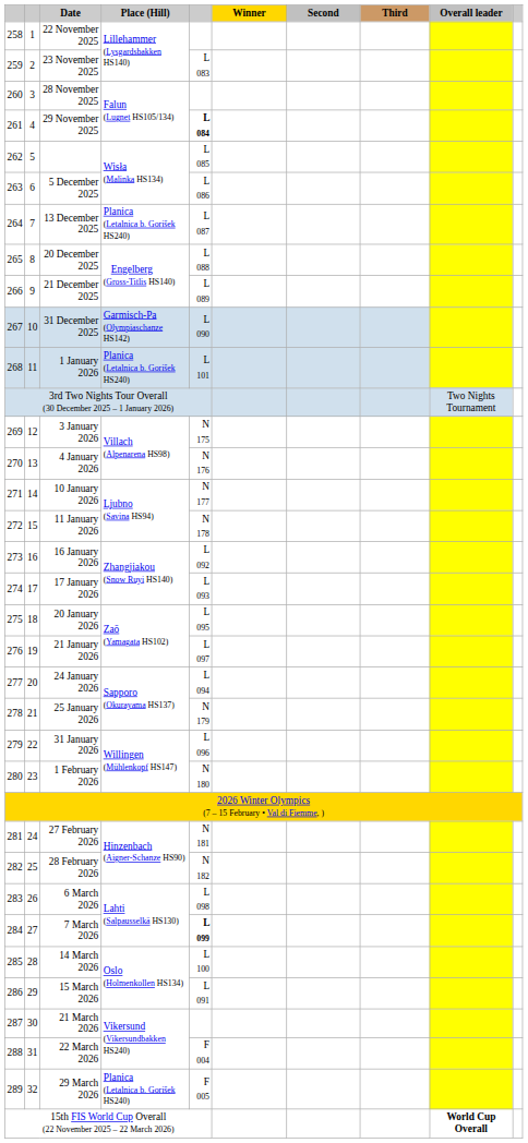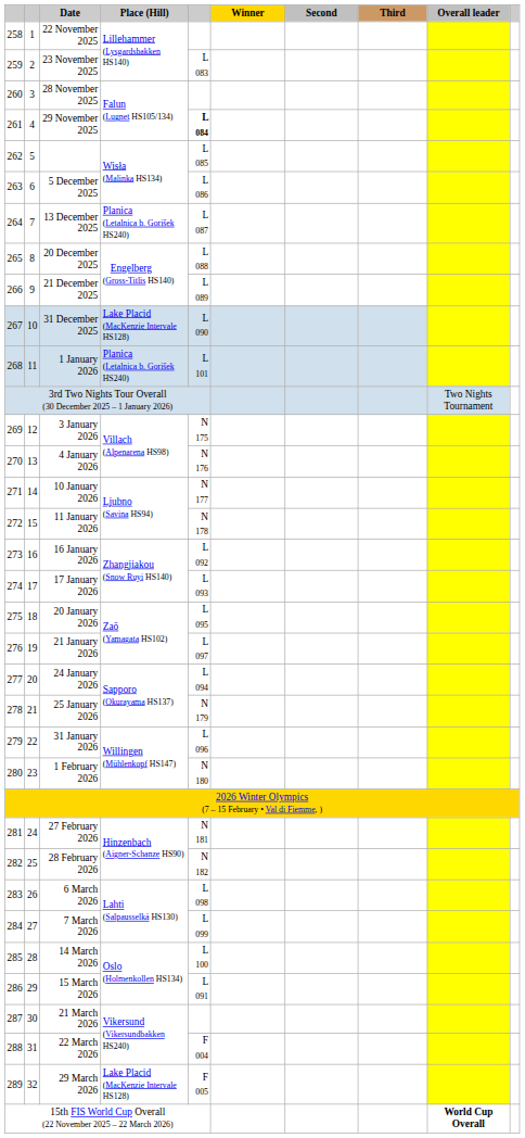 <table class="wikitable plainrowheaders" style="background:#fff; font-size:86%; width:112%; line-height:16px; border:grey solid 1px; border-collapse:collapse;">
 <tr>
 <th scope="col" style="background:#ccc; width=30 px;"></th>
 <th scope="col" style="background:#ccc; width=30 px;"></th>
 <th scope="col" style="background:#ccc; width:110px;">Date</th>
 <th scope="col" style="background:#ccc; width:170px;">Place (Hill)</th>
 <th scope="col" style="background:#ccc; width:35px;"></th>
 <th scope="col" style="background:gold; width:190px;">Winner</th>
 <th scope="col" style="background:silver; width:190px;">Second</th>
 <th scope="col" style="background:#c96; width:190px;">Third</th>
 <th scope="col" style="background:silver; width:180px;">Overall leader</th>
 <th scope="col" style="background:#ccc; width:20px;"></th>
 </tr>
 <tr>
 <td align="center">258</td>
 <td align="center">1</td>
 <td align="right">22 November 2025</td>
 <td rowspan="2"> <a href='#'>Lillehammer</a><br><small>(<a href='#'>Lysgardsbakken</a> HS140)</small></td>
 <td align="right"></td>
 <td></td>
 <td></td>
 <td></td>
 <td bgcolor=yellow></td>
 <td></td>
 </tr>
 <tr>
 <td align="center">259</td>
 <td align="center">2</td>
 <td align="right">23 November 2025</td>
 <td align="right">L <sub>083</sub></td>
 <td></td>
 <td></td>
 <td></td>
 <td bgcolor=yellow></td>
 <td></td>
 </tr>
 <tr>
 <td align="center">260</td>
 <td align="center">3</td>
 <td align="right">28 November 2025</td>
 <td rowspan=2> <a href='#'>Falun</a><br><small>(<a href='#'>Lugnet</a> HS105/134)</small></td>
 <td align="right"></td>
 <td></td>
 <td></td>
 <td></td>
 <td bgcolor=yellow></td>
 <td></td>
 </tr>
 <tr>
 <td align="center">261</td>
 <td align="center">4</td>
 <td align="right">29 November 2025</td>
 <td align="right"><strong>L <sub>084</sub></strong></td>
 <td></td>
 <td></td>
 <td></td>
 <td bgcolor=yellow></td>
 <td></td>
 </tr>
 <tr>
 <td align="center">262</td>
 <td align="center">5</td>
 <td align="right"></td>
 <td rowspan="2"> <a href='#'>Wisła</a><br><small>(<a href='#'>Malinka</a> HS134)</small></td>
 <td align="right">L <sub>085</sub></td>
 <td></td>
 <td></td>
 <td></td>
 <td bgcolor=yellow></td>
 <td></td>
 </tr>
 <tr>
 <td align="center">263</td>
 <td align="center">6</td>
 <td align="right">5 December 2025</td>
 <td align="right">L <sub>086</sub></td>
 <td></td>
 <td></td>
 <td></td>
 <td bgcolor=yellow></td>
 <td></td>
 </tr>
 <tr>
 <td align="center">264</td>
 <td align="center">7</td>
 <td align="right">13 December 2025</td>
 <td> <a href='#'>Planica</a><br><small>(<a href='#'>Letalnica b. Gorišek</a> HS240)</small></td>
 <td align="right">L <sub>087</sub></td>
 <td></td>
 <td></td>
 <td></td>
 <td bgcolor=yellow></td>
 <td></td>
 </tr>
 <tr>
 <td align="center">265</td>
 <td align="center">8</td>
 <td align="right">20 December 2025</td>
 <td rowspan="2">   <a href='#'>Engelberg</a><br><small>(<a href='#'>Gross-Titlis</a> HS140)</small></td>
 <td align="right">L <sub>088</sub></td>
 <td></td>
 <td></td>
 <td></td>
 <td bgcolor=yellow></td>
 <td></td>
 </tr>
 <tr>
 <td align="center">266</td>
 <td align="center">9</td>
 <td align="right">21 December 2025</td>
 <td align="right">L <sub>089</sub></td>
 <td></td>
 <td></td>
 <td></td>
 <td bgcolor=yellow></td>
 <td></td>
 </tr>
 <tr bgcolor=#d0e0ed>
 <td align="center">267</td>
 <td align="center">10</td>
 <td align="right">31 December 2025</td>
-<td> <a href='#'>Garmisch-Pa</a><br><small>(<a href='#'>Olympiaschanze</a> HS142)</small></td>
+<td> <a href='#'>Lake Placid</a><br><small>(<a href='#'>MacKenzie Intervale</a> HS128)</small></td>
 <td align="right">L <sub>090</sub></td>
 <td></td>
 <td></td>
 <td></td>
 <td bgcolor=yellow></td>
 <td bgcolor=white></td>
 </tr>
 <tr bgcolor=#d0e0ed>
 <td align="center">268</td>
 <td align="center">11</td>
 <td align="right">1 January 2026</td>
 <td> <a href='#'>Planica</a><br><small>(<a href='#'>Letalnica b. Gorišek</a> HS240)</small></td>
 <td align="right">L <sub>101</sub></td>
 <td></td>
 <td></td>
 <td></td>
 <td bgcolor=yellow></td>
 <td bgcolor=white></td>
 </tr>
 <tr bgcolor=#d0e0ed>
 <td colspan="5" align="center">3rd Two Nights Tour Overall<br><small>(30 December 2025 – 1 January 2026)</small></td>
 <td></td>
 <td></td>
 <td></td>
 <td align=center>Two Nights Tournament</td>
 <td bgcolor=white></td>
 </tr>
 <tr>
 <td align="center">269</td>
 <td align="center">12</td>
 <td align="right">3 January 2026</td>
 <td rowspan="2"> <a href='#'>Villach</a><br><small>(<a href='#'>Alpenarena</a> HS98)</small></td>
 <td align="right">N <sub>175</sub></td>
 <td></td>
 <td></td>
 <td></td>
 <td bgcolor=yellow></td>
 <td></td>
 </tr>
 <tr>
 <td align="center">270</td>
 <td align="center">13</td>
 <td align="right">4 January 2026</td>
 <td align="right">N <sub>176</sub></td>
 <td></td>
 <td></td>
 <td></td>
 <td bgcolor=yellow></td>
 <td></td>
 </tr>
 <tr>
 <td align="center">271</td>
 <td align="center">14</td>
 <td align="right">10 January 2026</td>
 <td rowspan="2"> <a href='#'>Ljubno</a><br><small>(<a href='#'>Savina</a> HS94)</small></td>
 <td align="right">N <sub>177</sub></td>
 <td></td>
 <td></td>
 <td></td>
 <td bgcolor=yellow></td>
 <td></td>
 </tr>
 <tr>
 <td align="center">272</td>
 <td align="center">15</td>
 <td align="right">11 January 2026</td>
 <td align="right">N <sub>178</sub></td>
 <td></td>
 <td></td>
 <td></td>
 <td bgcolor=yellow></td>
 <td></td>
 </tr>
 <tr>
 <td align="center">273</td>
 <td align="center">16</td>
 <td align="right">16 January 2026</td>
 <td rowspan="2"> <a href='#'>Zhangjiakou</a><br> <small>(<a href='#'>Snow Ruyi</a> HS140)</small></td>
 <td align="right">L <sub>092</sub></td>
 <td></td>
 <td></td>
 <td></td>
 <td bgcolor=yellow></td>
 <td></td>
 </tr>
 <tr>
 <td align="center">274</td>
 <td align="center">17</td>
 <td align="right">17 January 2026</td>
 <td align="right">L <sub>093</sub></td>
 <td></td>
 <td></td>
 <td></td>
 <td bgcolor=yellow></td>
 <td></td>
 </tr>
 <tr>
 <td align="center">275</td>
 <td align="center">18</td>
 <td align="right">20 January 2026</td>
 <td rowspan="2"> <a href='#'>Zaō</a><br><small>(<a href='#'>Yamagata</a> HS102)</small></td>
 <td align="right">L <sub>095</sub></td>
 <td></td>
 <td></td>
 <td></td>
 <td bgcolor=yellow></td>
 <td></td>
 </tr>
 <tr>
 <td align="center">276</td>
 <td align="center">19</td>
 <td align="right">21 January 2026</td>
 <td align="right">L <sub>097</sub></td>
 <td></td>
 <td></td>
 <td></td>
 <td bgcolor=yellow></td>
 <td></td>
 </tr>
 <tr>
 <td align="center">277</td>
 <td align="center">20</td>
 <td align="right">24 January 2026</td>
 <td rowspan="2"> <a href='#'>Sapporo</a><br><small>(<a href='#'>Okurayama</a> HS137)</small></td>
 <td align=right>L <sub>094</sub></td>
 <td></td>
 <td></td>
 <td></td>
 <td bgcolor=yellow></td>
 <td></td>
 </tr>
 <tr>
 <td align="center">278</td>
 <td align="center">21</td>
 <td align="right">25 January 2026</td>
 <td align=right>N <sub>179</sub></td>
 <td></td>
 <td></td>
 <td></td>
 <td bgcolor=yellow></td>
 <td></td>
 </tr>
 <tr>
 <td align="center">279</td>
 <td align="center">22</td>
 <td align="right">31 January 2026</td>
 <td rowspan="2"> <a href='#'>Willingen</a><br><small>(<a href='#'>Mühlenkopf</a> HS147)</small></td>
 <td align="right">L <sub>096</sub></td>
 <td></td>
 <td></td>
 <td></td>
 <td bgcolor=yellow></td>
 <td></td>
 </tr>
 <tr>
 <td align="center">280</td>
 <td align="center">23</td>
 <td align="right">1 February 2026</td>
 <td align=right>N <sub>180</sub></td>
 <td></td>
 <td></td>
 <td></td>
 <td bgcolor=yellow></td>
 <td></td>
 </tr>
 <tr style="background:gold">
 <td align=center colspan=10> <a href='#'>2026 Winter Olympics</a><br><small>(7 – 15 February • <a href='#'>Val di Fiemme</a>, )</small></td>
 </tr>
 <tr>
 <td align="center">281</td>
 <td align="center">24</td>
 <td align="right">27 February 2026</td>
 <td rowspan="2"> <a href='#'>Hinzenbach</a><br><small>(<a href='#'>Aigner-Schanze</a> HS90)</small></td>
 <td align="right">N <sub>181</sub></td>
 <td></td>
 <td></td>
 <td></td>
 <td bgcolor=yellow></td>
 <td></td>
 </tr>
 <tr>
 <td align="center">282</td>
 <td align="center">25</td>
 <td align="right">28 February 2026</td>
 <td align="right">N <sub>182</sub></td>
 <td></td>
 <td></td>
 <td></td>
 <td bgcolor=yellow></td>
 <td></td>
 </tr>
 <tr>
 <td align="center">283</td>
 <td align="center">26</td>
 <td align="right">6 March 2026</td>
 <td rowspan=2> <a href='#'>Lahti</a><br><small>(<a href='#'>Salpausselkä</a> HS130)</small></td>
 <td align="right">L <sub>098</sub></td>
 <td></td>
 <td></td>
 <td></td>
 <td bgcolor=yellow></td>
 <td></td>
 </tr>
 <tr>
 <td align="center">284</td>
 <td align="center">27</td>
 <td align="right">7 March 2026</td>
-<td align="right"><strong>L <sub>099</sub></strong></td>
+<td align="right">L <sub>099</sub></td>
 <td></td>
 <td></td>
 <td></td>
 <td bgcolor=yellow></td>
 <td></td>
 </tr>
 <tr>
 <td align="center">285</td>
 <td align="center">28</td>
 <td align="right">14 March 2026</td>
 <td rowspan=2> <a href='#'>Oslo</a><br><small>(<a href='#'>Holmenkollen</a> HS134)</small></td>
 <td align="right">L <sub>100</sub></td>
 <td></td>
 <td></td>
 <td></td>
 <td bgcolor=yellow></td>
 <td></td>
 </tr>
 <tr>
 <td align="center">286</td>
 <td align="center">29</td>
 <td align="right">15 March 2026</td>
 <td align="right">L <sub>091</sub></td>
 <td></td>
 <td></td>
 <td></td>
 <td bgcolor=yellow></td>
 <td></td>
 </tr>
 <tr>
 <td align="center">287</td>
 <td align="center">30</td>
 <td align="right">21 March 2026</td>
 <td rowspan="2"> <a href='#'>Vikersund</a><br><small>(<a href='#'>Vikersundbakken</a> HS240)</small></td>
 <td align="right"></td>
 <td></td>
 <td></td>
 <td></td>
 <td bgcolor=yellow></td>
 <td></td>
 </tr>
 <tr>
 <td align="center">288</td>
 <td align="center">31</td>
 <td align="right">22 March 2026</td>
 <td align="right">F <sub>004</sub></td>
 <td></td>
 <td></td>
 <td></td>
 <td bgcolor=yellow></td>
 <td></td>
 </tr>
 <tr>
 <td align="center">289</td>
 <td align="center">32</td>
 <td align="right">29 March 2026</td>
-<td> <a href='#'>Planica</a><br><small>(<a href='#'>Letalnica b. Gorišek</a> HS240)</small></td>
+<td> <a href='#'>Lake Placid</a><br><small>(<a href='#'>MacKenzie Intervale</a> HS128)</small></td>
 <td align="right">F <sub>005</sub></td>
 <td></td>
 <td></td>
 <td></td>
 <td bgcolor=yellow></td>
 <td></td>
 </tr>
 <tr>
 <td colspan="5" align="center">15th <a href='#'>FIS World Cup</a> Overall<br><small>(22 November 2025 – 22 March 2026)</small></td>
 <td></td>
 <td></td>
 <td></td>
 <td align=center><strong>World Cup Overall</strong></td>
 <td></td>
 </tr>
 </table>
